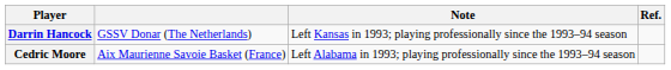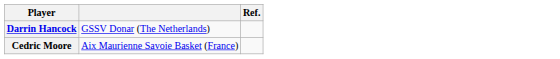 <table class="wikitable sortable plainrowheaders" style="text-align:left; font-size:95%">
 <tr>
 <th>Player</th>
 <th></th>
-<th class=unsortable>Note</th>
 <th class=unsortable>Ref.</th>
 </tr>
 <tr>
 <th scope="row"> <a href='#'>Darrin Hancock</a></th>
 <td><a href='#'>GSSV Donar</a> (<a href='#'>The Netherlands</a>)</td>
-<td>Left <a href='#'>Kansas</a> in 1993; playing professionally since the 1993–94 season</td>
 <td align=center></td>
 </tr>
 <tr>
 <th scope="row"> Cedric Moore</th>
 <td><a href='#'>Aix Maurienne Savoie Basket</a> (<a href='#'>France</a>)</td>
-<td>Left <a href='#'>Alabama</a> in 1993; playing professionally since the 1993–94 season</td>
 <td align=center></td>
 </tr>
 </table>
